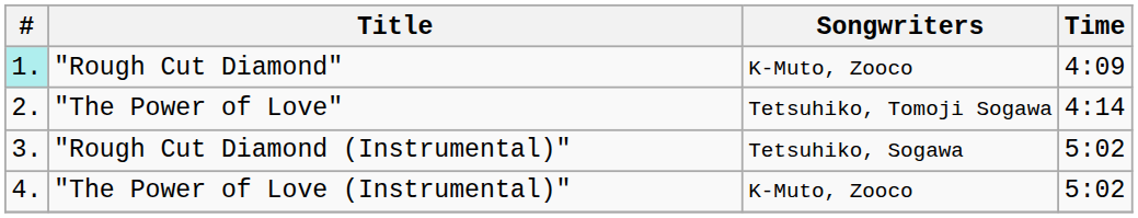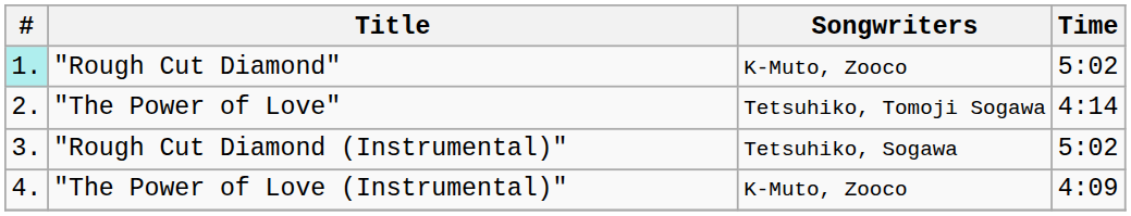 <table class="wikitable">
 <tr>
 <th>#</th>
 <th width="350">Title</th>
 <th>Songwriters</th>
 <th>Time</th>
 </tr>
 <tr>
 <td style="background: paleturquoise;">1.</td>
 <td>"Rough Cut Diamond"</td>
 <td><small>K-Muto, Zooco</small></td>
-<td>4:09</td>
+<td>5:02</td>
 </tr>
 <tr>
 <td>2.</td>
 <td>"The Power of Love"</td>
 <td><small>Tetsuhiko, Tomoji Sogawa</small></td>
 <td>4:14</td>
 </tr>
 <tr>
 <td>3.</td>
 <td>"Rough Cut Diamond (Instrumental)"</td>
 <td><small>Tetsuhiko, Sogawa</small></td>
 <td>5:02</td>
 </tr>
 <tr>
 <td>4.</td>
 <td>"The Power of Love (Instrumental)"</td>
 <td><small>K-Muto, Zooco</small></td>
-<td>5:02</td>
+<td>4:09</td>
 </tr>
 <tr>
 </tr>
 </table>
